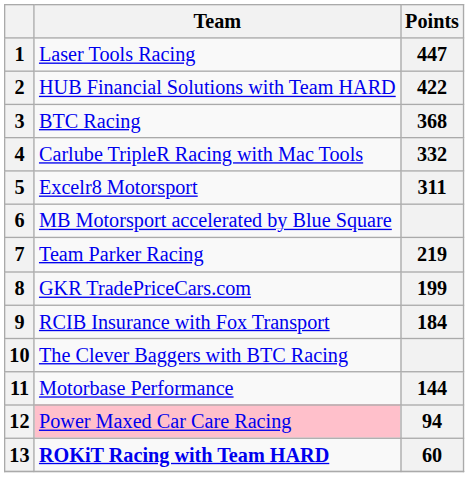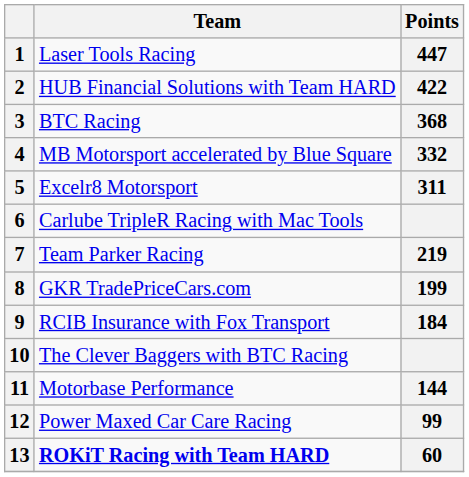 <table class="wikitable" style="font-size:95%">
 <tr>
 <th></th>
 <th>Team</th>
 <th>Points</th>
 </tr>
 <tr>
 <th align="center">1</th>
 <td><a href='#'>Laser Tools Racing</a></td>
 <th align="left">447</th>
 </tr>
 <tr>
 <th align="center">2</th>
 <td><a href='#'>HUB Financial Solutions with Team HARD</a></td>
 <th align="left">422</th>
 </tr>
 <tr>
 <th align="center">3</th>
 <td><a href='#'>BTC Racing</a></td>
 <th align="left">368</th>
 </tr>
 <tr>
 <th align="center">4</th>
-<td><a href='#'>Carlube TripleR Racing with Mac Tools</a></td>
+<td nowrap><a href='#'>MB Motorsport accelerated by Blue Square</a></td>
 <th align="left">332</th>
 </tr>
 <tr>
 <th align="center">5</th>
 <td><a href='#'>Excelr8 Motorsport</a></td>
 <th align="left">311</th>
 </tr>
 <tr>
 <th align="center">6</th>
-<td nowrap><a href='#'>MB Motorsport accelerated by Blue Square</a></td>
+<td><a href='#'>Carlube TripleR Racing with Mac Tools</a></td>
 <th align="left"></th>
 </tr>
 <tr>
 <th align="center">7</th>
 <td><a href='#'>Team Parker Racing</a></td>
 <th align="left">219</th>
 </tr>
 <tr>
 <th align="center">8</th>
 <td><a href='#'>GKR TradePriceCars.com</a></td>
 <th align="left">199</th>
 </tr>
 <tr>
 <th align="center">9</th>
 <td><a href='#'>RCIB Insurance with Fox Transport</a></td>
 <th align="left">184</th>
 </tr>
 <tr>
 <th align="center">10</th>
 <td><a href='#'>The Clever Baggers with BTC Racing</a></td>
 <th align="left"></th>
 </tr>
 <tr>
 <th align="center">11</th>
 <td><a href='#'>Motorbase Performance</a></td>
 <th align="left">144</th>
 </tr>
 <tr>
 <th align="center">12</th>
-<td style="background: pink;"><a href='#'>Power Maxed Car Care Racing</a></td>
-<th align="left">94</th>
+<td><a href='#'>Power Maxed Car Care Racing</a></td>
+<th align="left">99</th>
 </tr>
 <tr>
 <th align="center">13</th>
 <td><strong><a href='#'>ROKiT Racing with Team HARD</a></strong></td>
 <th align="left">60</th>
 </tr>
 <tr>
 </tr>
 </table>
